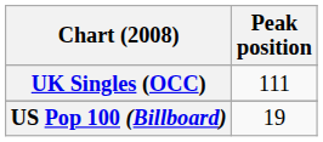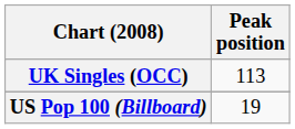 <table class="wikitable sortable plainrowheaders">
 <tr>
 <th scope="col">Chart (2008)</th>
 <th scope="col">Peak<br>position</th>
 </tr>
 <tr>
 </tr>
 <tr>
 <th scope="row"><a href='#'>UK Singles</a> (<a href='#'>OCC</a>)</th>
-<td align="center">111</td>
+<td align="center">113</td>
 </tr>
 <tr>
 </tr>
 <tr>
 <th scope="row">US <a href='#'>Pop 100</a> <em>(<a href='#'>Billboard</a>)</em></th>
 <td align="center">19</td>
 </tr>
 </table>
